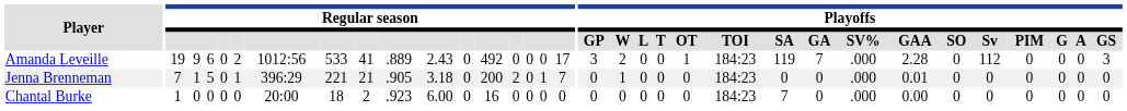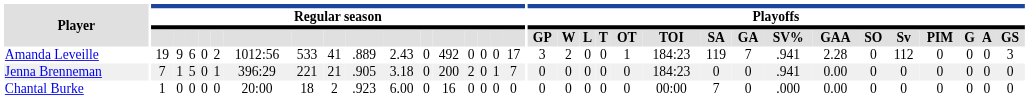 <table border="0" cellpadding="1" cellspacing="0" style="text-align:center; width: 95%;">
 <tr>
 <th rowspan="2" bgcolor="#e0e0e0">Player</th>
 <th rowspan="5"></th>
 <th colspan="16" style="background:#fff; border-top:#1C449C 5px solid; border-bottom:black 5px solid;">Regular season</th>
 <th rowspan="5" bgcolor="#fff"></th>
 <th colspan="16" style="background:#fff; border-top:#1C449C 5px solid; border-bottom:black 5px solid;">Playoffs</th>
 </tr>
 <tr bgcolor="#e0e0e0">
 <th></th>
 <th></th>
 <th></th>
 <th></th>
 <th></th>
 <th></th>
 <th></th>
 <th></th>
 <th></th>
 <th></th>
 <th></th>
 <th></th>
 <th></th>
 <th></th>
 <th></th>
 <th></th>
 <th>GP</th>
 <th>W</th>
 <th>L</th>
 <th>T</th>
 <th>OT</th>
 <th>TOI</th>
 <th>SA</th>
 <th>GA</th>
 <th>SV%</th>
 <th>GAA</th>
 <th>SO</th>
 <th>Sv</th>
 <th>PIM</th>
 <th>G</th>
 <th>A</th>
 <th>GS</th>
 </tr>
 <tr>
 <td style="text-align:left;"><a href='#'>Amanda Leveille</a></td>
 <td>19</td>
 <td>9</td>
 <td>6</td>
 <td>0</td>
 <td>2</td>
 <td>1012:56</td>
 <td>533</td>
 <td>41</td>
 <td>.889</td>
 <td>2.43</td>
 <td>0</td>
 <td>492</td>
 <td>0</td>
 <td>0</td>
 <td>0</td>
 <td>17</td>
 <td>3</td>
 <td>2</td>
 <td>0</td>
 <td>0</td>
 <td>1</td>
 <td>184:23</td>
 <td>119</td>
 <td>7</td>
-<td>.000</td>
+<td>.941</td>
 <td>2.28</td>
 <td>0</td>
 <td>112</td>
 <td>0</td>
 <td>0</td>
 <td>0</td>
 <td>3</td>
 </tr>
 <tr bgcolor="#f0f0f0">
 <td style="text-align:left;"><a href='#'>Jenna Brenneman</a></td>
 <td>7</td>
 <td>1</td>
 <td>5</td>
 <td>0</td>
 <td>1</td>
 <td>396:29</td>
 <td>221</td>
 <td>21</td>
 <td>.905</td>
 <td>3.18</td>
 <td>0</td>
 <td>200</td>
 <td>2</td>
 <td>0</td>
 <td>1</td>
 <td>7</td>
 <td>0</td>
-<td>1</td>
+<td>0</td>
 <td>0</td>
 <td>0</td>
 <td>0</td>
 <td>184:23</td>
 <td>0</td>
 <td>0</td>
-<td>.000</td>
-<td>0.01</td>
+<td>.941</td>
+<td>0.00</td>
 <td>0</td>
 <td>0</td>
 <td>0</td>
 <td>0</td>
 <td>0</td>
 <td>0</td>
 </tr>
 <tr>
 <td style="text-align:left;"><a href='#'>Chantal Burke</a></td>
 <td>1</td>
 <td>0</td>
 <td>0</td>
 <td>0</td>
 <td>0</td>
 <td>20:00</td>
 <td>18</td>
 <td>2</td>
 <td>.923</td>
 <td>6.00</td>
 <td>0</td>
 <td>16</td>
 <td>0</td>
 <td>0</td>
 <td>0</td>
 <td>0</td>
 <td>0</td>
 <td>0</td>
 <td>0</td>
 <td>0</td>
 <td>0</td>
-<td>184:23</td>
+<td>00:00</td>
 <td>7</td>
 <td>0</td>
 <td>.000</td>
 <td>0.00</td>
 <td>0</td>
 <td>0</td>
 <td>0</td>
 <td>0</td>
 <td>0</td>
 <td>0</td>
 </tr>
 </table>
